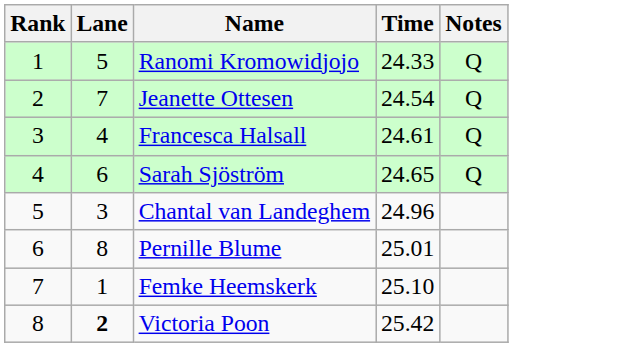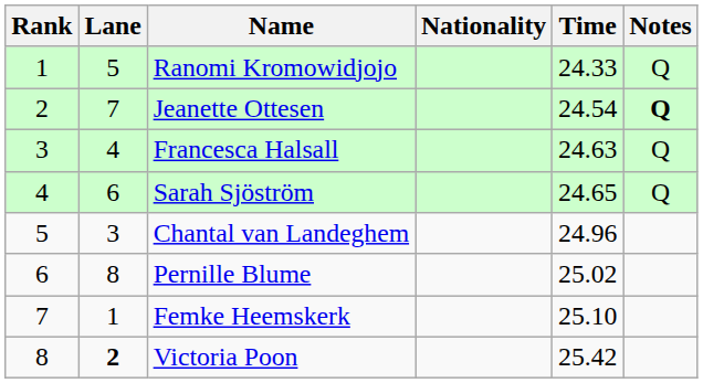 <table class="wikitable sortable" style="text-align:center">
 <tr>
 <th>Rank</th>
 <th>Lane</th>
 <th>Name</th>
+<th>Nationality</th>
 <th>Time</th>
 <th>Notes</th>
 </tr>
 <tr bgcolor=ccffcc>
 <td>1</td>
 <td>5</td>
 <td align=left><a href='#'>Ranomi Kromowidjojo</a></td>
+<td align=left></td>
 <td>24.33</td>
 <td>Q</td>
 </tr>
 <tr bgcolor=ccffcc>
 <td>2</td>
 <td>7</td>
 <td align=left><a href='#'>Jeanette Ottesen</a></td>
+<td align=left></td>
 <td>24.54</td>
-<td>Q</td>
+<td><strong>Q</strong></td>
 </tr>
 <tr bgcolor=ccffcc>
 <td>3</td>
 <td>4</td>
 <td align=left><a href='#'>Francesca Halsall</a></td>
-<td>24.61</td>
+<td align=left></td>
+<td>24.63</td>
 <td>Q</td>
 </tr>
 <tr bgcolor=ccffcc>
 <td>4</td>
 <td>6</td>
 <td align=left><a href='#'>Sarah Sjöström</a></td>
+<td align=left></td>
 <td>24.65</td>
 <td>Q</td>
 </tr>
 <tr>
 <td>5</td>
 <td>3</td>
 <td align=left><a href='#'>Chantal van Landeghem</a></td>
+<td align=left></td>
 <td>24.96</td>
 <td></td>
 </tr>
 <tr>
 <td>6</td>
 <td>8</td>
 <td align=left><a href='#'>Pernille Blume</a></td>
-<td>25.01</td>
+<td align=left></td>
+<td>25.02</td>
 <td></td>
 </tr>
 <tr>
 <td>7</td>
 <td>1</td>
 <td align=left><a href='#'>Femke Heemskerk</a></td>
+<td align=left></td>
 <td>25.10</td>
 <td></td>
 </tr>
 <tr>
 <td>8</td>
 <td><strong>2</strong></td>
 <td align=left><a href='#'>Victoria Poon</a></td>
+<td align=left></td>
 <td>25.42</td>
 <td></td>
 </tr>
 </table>
